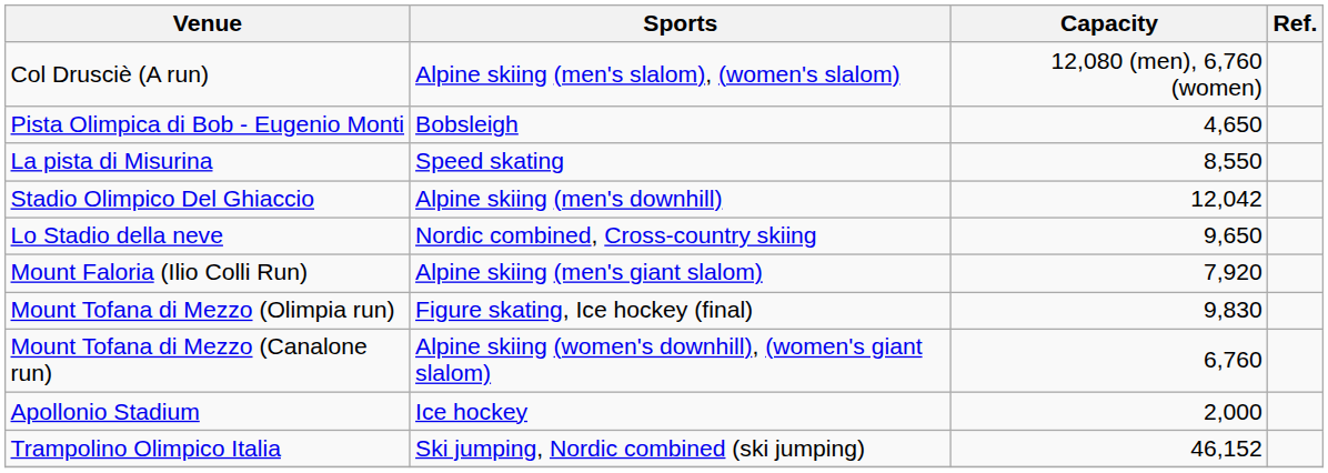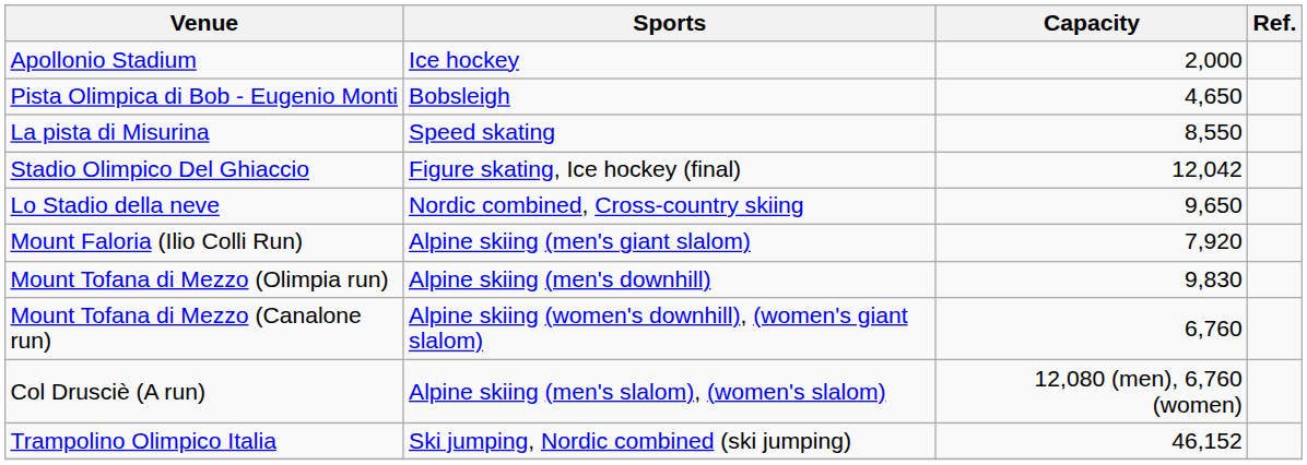 <table class="wikitable sortable" width=900px>
 <tr>
 <th width=32%>Venue</th>
 <th class="unsortable" width=43%>Sports</th>
 <th width=25%>Capacity</th>
 <th class="unsortable">Ref.</th>
 </tr>
 <tr>
-<td>Col Drusciè (A run)</td>
-<td><a href='#'>Alpine skiing</a> <a href='#'>(men's slalom)</a>, <a href='#'>(women's slalom)</a></td>
-<td align="right">12,080 (men), 6,760 (women)</td>
+<td><a href='#'>Apollonio Stadium</a></td>
+<td><a href='#'>Ice hockey</a></td>
+<td align="right">2,000</td>
 <td align=center></td>
 </tr>
 <tr>
 <td><a href='#'>Pista Olimpica di Bob - Eugenio Monti</a></td>
 <td><a href='#'>Bobsleigh</a></td>
 <td align="right">4,650</td>
 <td align=center></td>
 </tr>
 <tr>
 <td><a href='#'>La pista di Misurina</a></td>
 <td><a href='#'>Speed skating</a></td>
 <td align="right">8,550</td>
 <td align=center></td>
 </tr>
 <tr>
 <td><a href='#'>Stadio Olimpico Del Ghiaccio</a></td>
-<td><a href='#'>Alpine skiing</a> <a href='#'>(men's downhill)</a></td>
+<td><a href='#'>Figure skating</a>, Ice hockey (final)</td>
 <td align="right">12,042</td>
 <td align=center></td>
 </tr>
 <tr>
 <td><a href='#'>Lo Stadio della neve</a></td>
 <td><a href='#'>Nordic combined</a>, <a href='#'>Cross-country skiing</a></td>
 <td align="right">9,650</td>
 <td align=center></td>
 </tr>
 <tr>
 <td><a href='#'>Mount Faloria</a> (Ilio Colli Run)</td>
 <td><a href='#'>Alpine skiing</a> <a href='#'>(men's giant slalom)</a></td>
 <td align="right">7,920</td>
 <td align=center></td>
 </tr>
 <tr>
 <td><a href='#'>Mount Tofana di Mezzo</a> (Olimpia run)</td>
-<td><a href='#'>Figure skating</a>, Ice hockey (final)</td>
+<td><a href='#'>Alpine skiing</a> <a href='#'>(men's downhill)</a></td>
 <td align="right">9,830</td>
 <td align=center></td>
 </tr>
 <tr>
 <td><a href='#'>Mount Tofana di Mezzo</a> (Canalone run)</td>
 <td><a href='#'>Alpine skiing</a> <a href='#'>(women's downhill)</a>, <a href='#'>(women's giant slalom)</a></td>
 <td align="right">6,760</td>
 <td align=center></td>
 </tr>
 <tr>
-<td><a href='#'>Apollonio Stadium</a></td>
-<td><a href='#'>Ice hockey</a></td>
-<td align="right">2,000</td>
+<td>Col Drusciè (A run)</td>
+<td><a href='#'>Alpine skiing</a> <a href='#'>(men's slalom)</a>, <a href='#'>(women's slalom)</a></td>
+<td align="right">12,080 (men), 6,760 (women)</td>
 <td align=center></td>
 </tr>
 <tr>
 <td><a href='#'>Trampolino Olimpico Italia</a></td>
 <td><a href='#'>Ski jumping</a>, <a href='#'>Nordic combined</a> (ski jumping)</td>
 <td align="right">46,152</td>
 <td align=center></td>
 </tr>
 <tr>
 </tr>
 </table>
